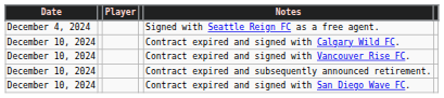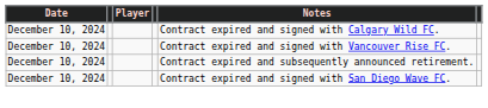 <table class="wikitable sortable" style="font-size:90%;">
 <tr>
 <th style="background:#202121; color:#F7D5CF; border:2px solid #898C8F;" scope="col" data-sort-type="date">Date</th>
 <th style="background:#202121; color:#F7D5CF; border:2px solid #898C8F;" scope="col"></th>
 <th style="background:#202121; color:#F7D5CF; border:2px solid #898C8F;" scope="col">Player</th>
 <th style="background:#202121; color:#F7D5CF; border:2px solid #898C8F;" scope="col"></th>
 <th style="background:#202121; color:#F7D5CF; border:2px solid #898C8F;" scope="col">Notes</th>
 <th style="background:#202121; color:#F7D5CF; border:2px solid #898C8F;" scope="col"></th>
-</tr>
-<tr>
-<td>December 4, 2024</td>
-<td></td>
-<td></td>
-<td></td>
-<td>Signed with <a href='#'>Seattle Reign FC</a> as a free agent.</td>
-<td></td>
 </tr>
 <tr>
 <td>December 10, 2024</td>
 <td></td>
 <td></td>
 <td></td>
 <td>Contract expired and signed with <a href='#'>Calgary Wild FC</a>.</td>
 <td></td>
 </tr>
 <tr>
 <td>December 10, 2024</td>
 <td></td>
 <td></td>
 <td></td>
 <td>Contract expired and signed with <a href='#'>Vancouver Rise FC</a>.</td>
 <td></td>
 </tr>
 <tr>
 <td>December 10, 2024</td>
 <td></td>
 <td></td>
 <td></td>
 <td>Contract expired and subsequently announced retirement.</td>
 <td></td>
 </tr>
 <tr>
 <td>December 10, 2024</td>
 <td></td>
 <td></td>
 <td></td>
 <td>Contract expired and signed with <a href='#'>San Diego Wave FC</a>.</td>
 <td></td>
 </tr>
 </table>
